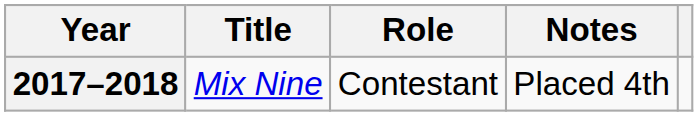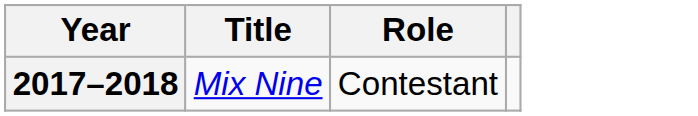 <table class="wikitable plainrowheaders" style="text-align:center">
 <tr>
 <th scope="col">Year</th>
 <th scope="col">Title</th>
 <th scope="col">Role</th>
-<th scope="col">Notes</th>
 <th scope="col" class="unsortable"></th>
 </tr>
 <tr>
 <th scope="row">2017–2018</th>
 <td><em><a href='#'>Mix Nine</a></em></td>
 <td>Contestant</td>
-<td>Placed 4th</td>
 <td></td>
 </tr>
 </table>
